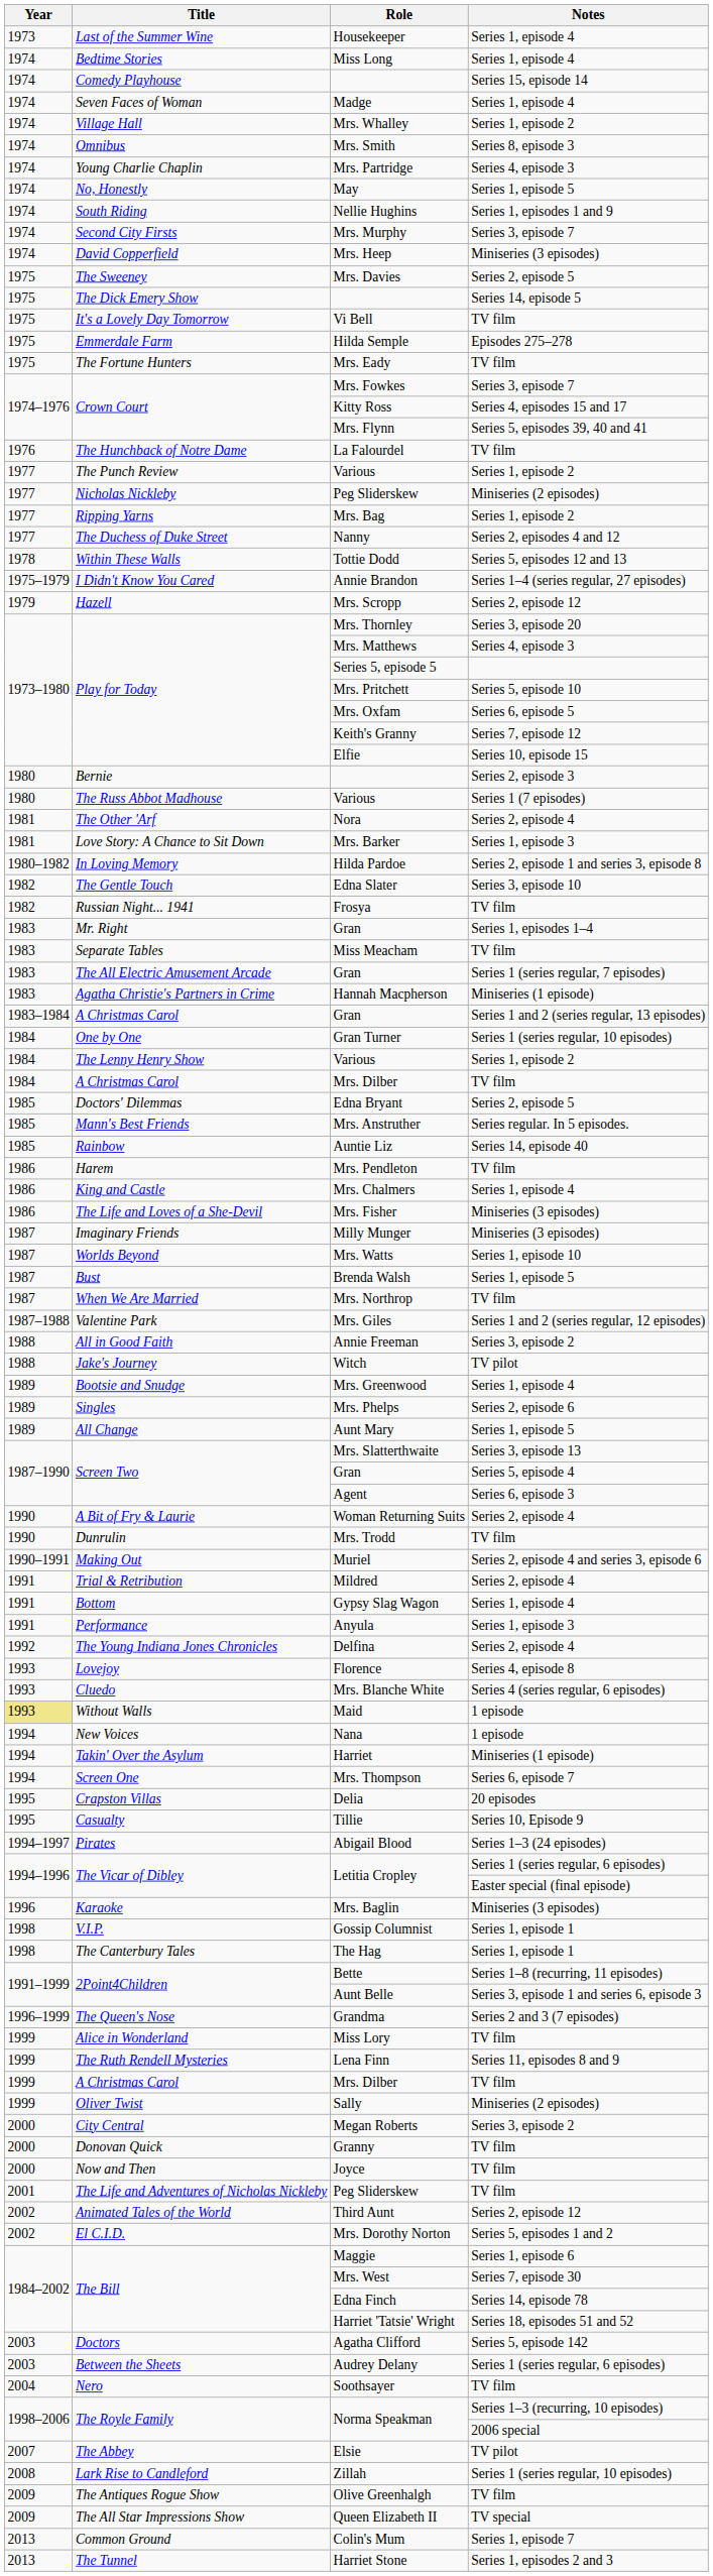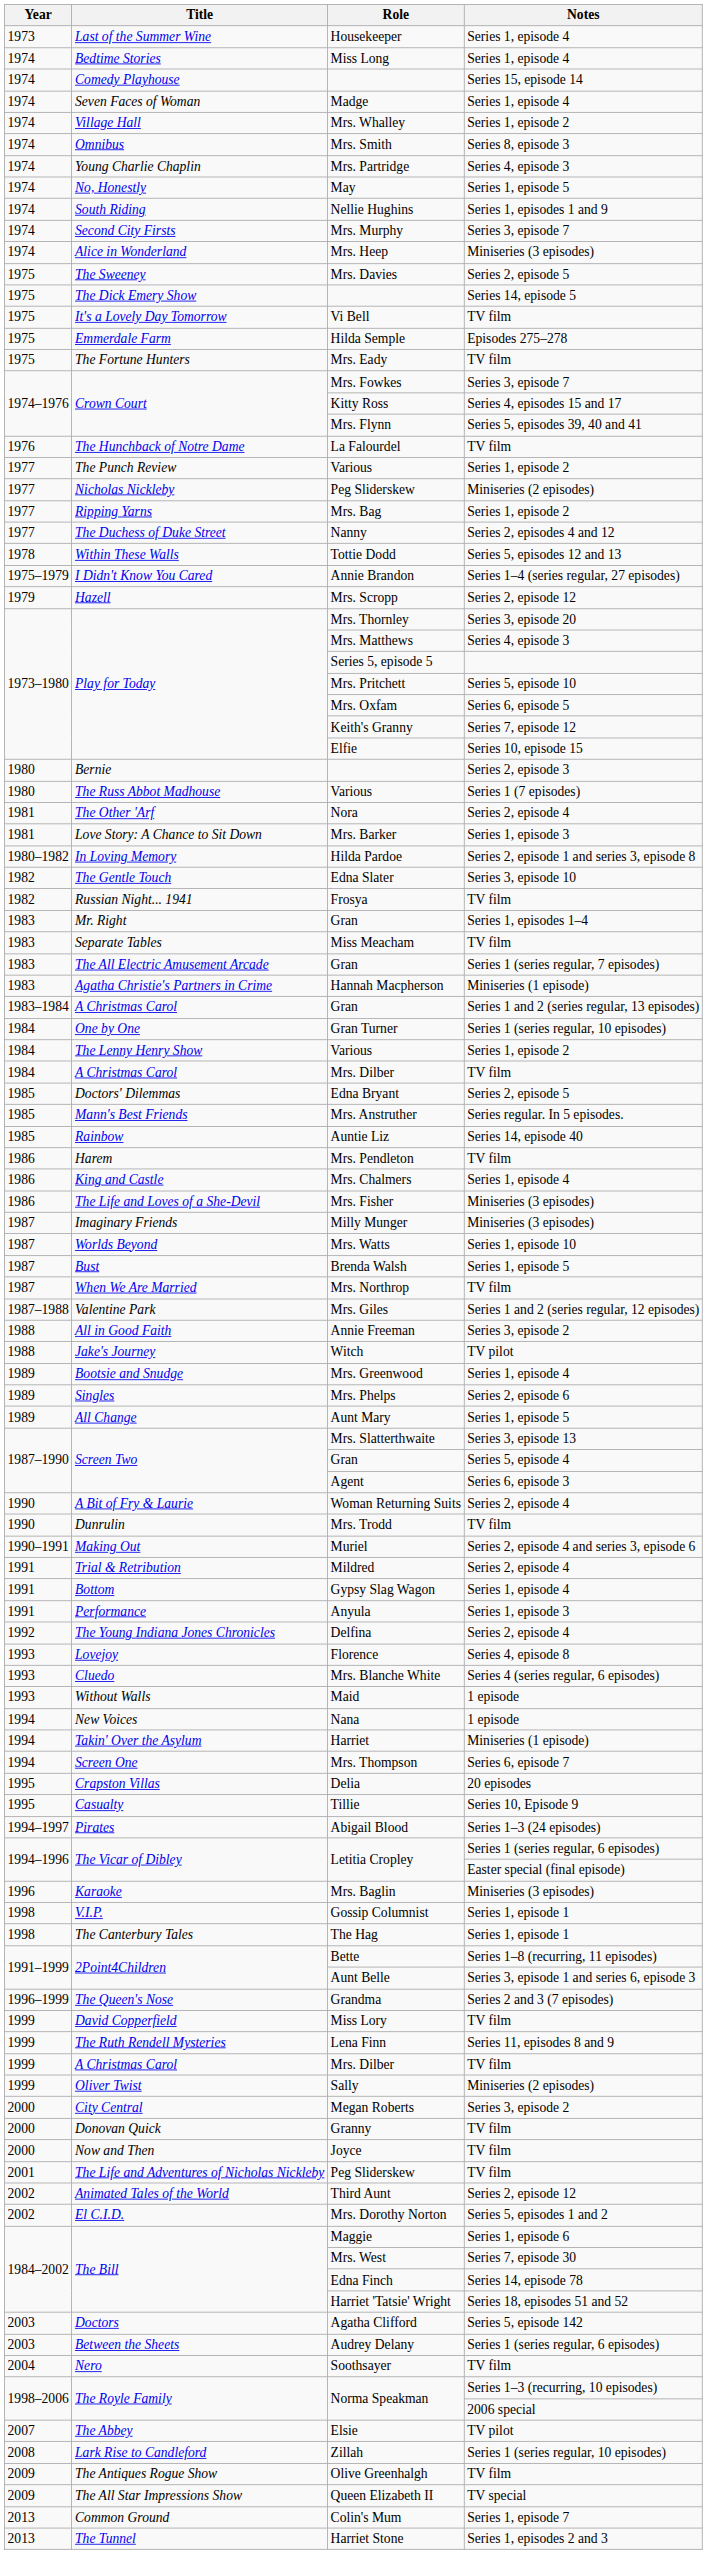 <table class="wikitable sortable">
 <tr>
 <th>Year</th>
 <th>Title</th>
 <th>Role</th>
 <th>Notes</th>
 </tr>
 <tr>
 <td>1973</td>
 <td><em><a href='#'>Last of the Summer Wine</a></em></td>
 <td>Housekeeper</td>
 <td>Series 1, episode 4</td>
 </tr>
 <tr>
 <td>1974</td>
 <td><em><a href='#'>Bedtime Stories</a></em></td>
 <td>Miss Long</td>
 <td>Series 1, episode 4</td>
 </tr>
 <tr>
 <td>1974</td>
 <td><em><a href='#'>Comedy Playhouse</a></em></td>
 <td></td>
 <td>Series 15, episode 14</td>
 </tr>
 <tr>
 <td>1974</td>
 <td><em>Seven Faces of Woman</em></td>
 <td>Madge</td>
 <td>Series 1, episode 4</td>
 </tr>
 <tr>
 <td>1974</td>
 <td><em><a href='#'>Village Hall</a></em></td>
 <td>Mrs. Whalley</td>
 <td>Series 1, episode 2</td>
 </tr>
 <tr>
 <td>1974</td>
 <td><em><a href='#'>Omnibus</a></em></td>
 <td>Mrs. Smith</td>
 <td>Series 8, episode 3</td>
 </tr>
 <tr>
 <td>1974</td>
 <td><em>Young Charlie Chaplin</em></td>
 <td>Mrs. Partridge</td>
 <td>Series 4, episode 3</td>
 </tr>
 <tr>
 <td>1974</td>
 <td><em><a href='#'>No, Honestly</a></em></td>
 <td>May</td>
 <td>Series 1, episode 5</td>
 </tr>
 <tr>
 <td>1974</td>
 <td><em><a href='#'>South Riding</a></em></td>
 <td>Nellie Hughins</td>
 <td>Series 1, episodes 1 and 9</td>
 </tr>
 <tr>
 <td>1974</td>
 <td><em><a href='#'>Second City Firsts</a></em></td>
 <td>Mrs. Murphy</td>
 <td>Series 3, episode 7</td>
 </tr>
 <tr>
 <td>1974</td>
-<td><em><a href='#'>David Copperfield</a></em></td>
+<td><em><a href='#'>Alice in Wonderland</a></em></td>
 <td>Mrs. Heep</td>
 <td>Miniseries (3 episodes)</td>
 </tr>
 <tr>
 <td>1975</td>
 <td><em><a href='#'>The Sweeney</a></em></td>
 <td>Mrs. Davies</td>
 <td>Series 2, episode 5</td>
 </tr>
 <tr>
 <td>1975</td>
 <td><em><a href='#'>The Dick Emery Show</a></em></td>
 <td></td>
 <td>Series 14, episode 5</td>
 </tr>
 <tr>
 <td>1975</td>
 <td><em><a href='#'>It's a Lovely Day Tomorrow</a></em></td>
 <td>Vi Bell</td>
 <td>TV film</td>
 </tr>
 <tr>
 <td>1975</td>
 <td><em><a href='#'>Emmerdale Farm</a></em></td>
 <td>Hilda Semple</td>
 <td>Episodes 275–278</td>
 </tr>
 <tr>
 <td>1975</td>
 <td><em>The Fortune Hunters</em></td>
 <td>Mrs. Eady</td>
 <td>TV film</td>
 </tr>
 <tr>
 <td rowspan="3">1974–1976</td>
 <td rowspan="3"><em><a href='#'>Crown Court</a></em></td>
 <td>Mrs. Fowkes</td>
 <td>Series 3, episode 7</td>
 </tr>
 <tr>
 <td>Kitty Ross</td>
 <td>Series 4, episodes 15 and 17</td>
 </tr>
 <tr>
 <td>Mrs. Flynn</td>
 <td>Series 5, episodes 39, 40 and 41</td>
 </tr>
 <tr>
 <td>1976</td>
 <td><em><a href='#'>The Hunchback of Notre Dame</a></em></td>
 <td>La Falourdel</td>
 <td>TV film</td>
 </tr>
 <tr>
 <td>1977</td>
 <td><em>The Punch Review</em></td>
 <td>Various</td>
 <td>Series 1, episode 2</td>
 </tr>
 <tr>
 <td>1977</td>
 <td><em><a href='#'>Nicholas Nickleby</a></em></td>
 <td>Peg Sliderskew</td>
 <td>Miniseries (2 episodes)</td>
 </tr>
 <tr>
 <td>1977</td>
 <td><em><a href='#'>Ripping Yarns</a></em></td>
 <td>Mrs. Bag</td>
 <td>Series 1, episode 2</td>
 </tr>
 <tr>
 <td>1977</td>
 <td><em><a href='#'>The Duchess of Duke Street</a></em></td>
 <td>Nanny</td>
 <td>Series 2, episodes 4 and 12</td>
 </tr>
 <tr>
 <td>1978</td>
 <td><em><a href='#'>Within These Walls</a></em></td>
 <td>Tottie Dodd</td>
 <td>Series 5, episodes 12 and 13</td>
 </tr>
 <tr>
 <td>1975–1979</td>
 <td><em><a href='#'>I Didn't Know You Cared</a></em></td>
 <td>Annie Brandon</td>
 <td>Series 1–4 (series regular, 27 episodes)</td>
 </tr>
 <tr>
 <td>1979</td>
 <td><em><a href='#'>Hazell</a></em></td>
 <td>Mrs. Scropp</td>
 <td>Series 2, episode 12</td>
 </tr>
 <tr>
 <td rowspan="7">1973–1980</td>
 <td rowspan="7"><em><a href='#'>Play for Today</a></em></td>
 <td>Mrs. Thornley</td>
 <td>Series 3, episode 20</td>
 </tr>
 <tr>
 <td>Mrs. Matthews</td>
 <td>Series 4, episode 3</td>
 </tr>
 <tr | >
 <td>Series 5, episode 5</td>
 </tr>
 <tr>
 <td>Mrs. Pritchett</td>
 <td>Series 5, episode 10</td>
 </tr>
 <tr>
 <td>Mrs. Oxfam</td>
 <td>Series 6, episode 5</td>
 </tr>
 <tr>
 <td>Keith's Granny</td>
 <td>Series 7, episode 12</td>
 </tr>
 <tr>
 <td>Elfie</td>
 <td>Series 10, episode 15</td>
 </tr>
 <tr>
 <td>1980</td>
 <td><em>Bernie</em></td>
 <td></td>
 <td>Series 2, episode 3</td>
 </tr>
 <tr>
 <td>1980</td>
 <td><em><a href='#'>The Russ Abbot Madhouse</a></em></td>
 <td>Various</td>
 <td>Series 1 (7 episodes)</td>
 </tr>
 <tr>
 <td>1981</td>
 <td><em><a href='#'>The Other 'Arf</a></em></td>
 <td>Nora</td>
 <td>Series 2, episode 4</td>
 </tr>
 <tr>
 <td>1981</td>
 <td><em>Love Story: A Chance to Sit Down</em></td>
 <td>Mrs. Barker</td>
 <td>Series 1, episode 3</td>
 </tr>
 <tr>
 <td>1980–1982</td>
 <td><em><a href='#'>In Loving Memory</a></em></td>
 <td>Hilda Pardoe</td>
 <td>Series 2, episode 1 and series 3, episode 8</td>
 </tr>
 <tr>
 <td>1982</td>
 <td><em><a href='#'>The Gentle Touch</a></em></td>
 <td>Edna Slater</td>
 <td>Series 3, episode 10</td>
 </tr>
 <tr>
 <td>1982</td>
 <td><em>Russian Night... 1941</em></td>
 <td>Frosya</td>
 <td>TV film</td>
 </tr>
 <tr>
 <td>1983</td>
 <td><em>Mr. Right</em></td>
 <td>Gran</td>
 <td>Series 1, episodes 1–4</td>
 </tr>
 <tr>
 <td>1983</td>
 <td><em>Separate Tables</em></td>
 <td>Miss Meacham</td>
 <td>TV film</td>
 </tr>
 <tr>
 <td>1983</td>
 <td><em><a href='#'>The All Electric Amusement Arcade</a></em></td>
 <td>Gran</td>
 <td>Series 1 (series regular, 7 episodes)</td>
 </tr>
 <tr>
 <td>1983</td>
 <td><em><a href='#'>Agatha Christie's Partners in Crime</a></em></td>
 <td>Hannah Macpherson</td>
 <td>Miniseries (1 episode)</td>
 </tr>
 <tr>
 <td>1983–1984</td>
 <td><em><a href='#'>A Christmas Carol</a></em></td>
 <td>Gran</td>
 <td>Series 1 and 2 (series regular, 13 episodes)</td>
 </tr>
 <tr>
 <td>1984</td>
 <td><em><a href='#'>One by One</a></em></td>
 <td>Gran Turner</td>
 <td>Series 1 (series regular, 10 episodes)</td>
 </tr>
 <tr>
 <td>1984</td>
 <td><em><a href='#'>The Lenny Henry Show</a></em></td>
 <td>Various</td>
 <td>Series 1, episode 2</td>
 </tr>
 <tr>
 <td>1984</td>
 <td><em><a href='#'>A Christmas Carol</a></em></td>
 <td>Mrs. Dilber</td>
 <td>TV film</td>
 </tr>
 <tr>
 <td>1985</td>
 <td><em>Doctors' Dilemmas</em></td>
 <td>Edna Bryant</td>
 <td>Series 2, episode 5</td>
 </tr>
 <tr>
 <td>1985</td>
 <td><em><a href='#'>Mann's Best Friends</a></em></td>
 <td>Mrs. Anstruther</td>
 <td>Series regular. In 5 episodes.</td>
 </tr>
 <tr>
 <td>1985</td>
 <td><em><a href='#'>Rainbow</a></em></td>
 <td>Auntie Liz</td>
 <td>Series 14, episode 40</td>
 </tr>
 <tr>
 <td>1986</td>
 <td><em>Harem</em></td>
 <td>Mrs. Pendleton</td>
 <td>TV film</td>
 </tr>
 <tr>
 <td>1986</td>
 <td><em><a href='#'>King and Castle</a></em></td>
 <td>Mrs. Chalmers</td>
 <td>Series 1, episode 4</td>
 </tr>
 <tr>
 <td>1986</td>
 <td><em><a href='#'>The Life and Loves of a She-Devil</a></em></td>
 <td>Mrs. Fisher</td>
 <td>Miniseries (3 episodes)</td>
 </tr>
 <tr>
 <td>1987</td>
 <td><em>Imaginary Friends</em></td>
 <td>Milly Munger</td>
 <td>Miniseries (3 episodes)</td>
 </tr>
 <tr>
 <td>1987</td>
 <td><em><a href='#'>Worlds Beyond</a></em></td>
 <td>Mrs. Watts</td>
 <td>Series 1, episode 10</td>
 </tr>
 <tr>
 <td>1987</td>
 <td><em><a href='#'>Bust</a></em></td>
 <td>Brenda Walsh</td>
 <td>Series 1, episode 5</td>
 </tr>
 <tr>
 <td>1987</td>
 <td><em><a href='#'>When We Are Married</a></em></td>
 <td>Mrs. Northrop</td>
 <td>TV film</td>
 </tr>
 <tr>
 <td>1987–1988</td>
 <td><em>Valentine Park</em></td>
 <td>Mrs. Giles</td>
 <td>Series 1 and 2 (series regular, 12 episodes)</td>
 </tr>
 <tr>
 <td>1988</td>
 <td><em><a href='#'>All in Good Faith</a></em></td>
 <td>Annie Freeman</td>
 <td>Series 3, episode 2</td>
 </tr>
 <tr>
 <td>1988</td>
 <td><em><a href='#'>Jake's Journey</a></em></td>
 <td>Witch</td>
 <td>TV pilot</td>
 </tr>
 <tr>
 <td>1989</td>
 <td><em><a href='#'>Bootsie and Snudge</a></em></td>
 <td>Mrs. Greenwood</td>
 <td>Series 1, episode 4</td>
 </tr>
 <tr>
 <td>1989</td>
 <td><em><a href='#'>Singles</a></em></td>
 <td>Mrs. Phelps</td>
 <td>Series 2, episode 6</td>
 </tr>
 <tr>
 <td>1989</td>
 <td><em><a href='#'>All Change</a></em></td>
 <td>Aunt Mary</td>
 <td>Series 1, episode 5</td>
 </tr>
 <tr>
 <td rowspan="3">1987–1990</td>
 <td rowspan="3"><em><a href='#'>Screen Two</a></em></td>
 <td>Mrs. Slatterthwaite</td>
 <td>Series 3, episode 13</td>
 </tr>
 <tr>
 <td>Gran</td>
 <td>Series 5, episode 4</td>
 </tr>
 <tr>
 <td>Agent</td>
 <td>Series 6, episode 3</td>
 </tr>
 <tr>
 <td>1990</td>
 <td><em><a href='#'>A Bit of Fry & Laurie</a></em></td>
 <td>Woman Returning Suits</td>
 <td>Series 2, episode 4</td>
 </tr>
 <tr>
 <td>1990</td>
 <td><em>Dunrulin</em></td>
 <td>Mrs. Trodd</td>
 <td>TV film</td>
 </tr>
 <tr>
 <td>1990–1991</td>
 <td><em><a href='#'>Making Out</a></em></td>
 <td>Muriel</td>
 <td>Series 2, episode 4 and series 3, episode 6</td>
 </tr>
 <tr>
 <td>1991</td>
 <td><em><a href='#'>Trial & Retribution</a></em></td>
 <td>Mildred</td>
 <td>Series 2, episode 4</td>
 </tr>
 <tr>
 <td>1991</td>
 <td><em><a href='#'>Bottom</a></em></td>
 <td>Gypsy Slag Wagon</td>
 <td>Series 1, episode 4</td>
 </tr>
 <tr>
 <td>1991</td>
 <td><em><a href='#'>Performance</a></em></td>
 <td>Anyula</td>
 <td>Series 1, episode 3</td>
 </tr>
 <tr>
 <td>1992</td>
 <td><em><a href='#'>The Young Indiana Jones Chronicles</a></em></td>
 <td>Delfina</td>
 <td>Series 2, episode 4</td>
 </tr>
 <tr>
 <td>1993</td>
 <td><em><a href='#'>Lovejoy</a></em></td>
 <td>Florence</td>
 <td>Series 4, episode 8</td>
 </tr>
 <tr>
 <td>1993</td>
 <td><em><a href='#'>Cluedo</a></em></td>
 <td>Mrs. Blanche White</td>
 <td>Series 4 (series regular, 6 episodes)</td>
 </tr>
 <tr>
-<td style="background: khaki;">1993</td>
+<td>1993</td>
 <td><em>Without Walls</em></td>
 <td>Maid</td>
 <td>1 episode</td>
 </tr>
 <tr>
 <td>1994</td>
 <td><em>New Voices</em></td>
 <td>Nana</td>
 <td>1 episode</td>
 </tr>
 <tr>
 <td>1994</td>
 <td><em><a href='#'>Takin' Over the Asylum</a></em></td>
 <td>Harriet</td>
 <td>Miniseries (1 episode)</td>
 </tr>
 <tr>
 <td>1994</td>
 <td><em><a href='#'>Screen One</a></em></td>
 <td>Mrs. Thompson</td>
 <td>Series 6, episode 7</td>
 </tr>
 <tr>
 <td>1995</td>
 <td><em><a href='#'>Crapston Villas</a></em></td>
 <td>Delia </td>
 <td>20 episodes</td>
 </tr>
 <tr>
 <td>1995</td>
 <td><em><a href='#'>Casualty</a></em></td>
 <td>Tillie</td>
 <td>Series 10, Episode 9</td>
 </tr>
 <tr>
 <td>1994–1997</td>
 <td><em><a href='#'>Pirates</a></em></td>
 <td>Abigail Blood</td>
 <td>Series 1–3 (24 episodes)</td>
 </tr>
 <tr>
 <td rowspan="2">1994–1996</td>
 <td rowspan="2"><em><a href='#'>The Vicar of Dibley</a></em></td>
 <td rowspan="2">Letitia Cropley</td>
 <td>Series 1 (series regular, 6 episodes)</td>
 </tr>
 <tr>
 <td>Easter special (final episode)</td>
 </tr>
 <tr>
 <td>1996</td>
 <td><em><a href='#'>Karaoke</a></em></td>
 <td>Mrs. Baglin</td>
 <td>Miniseries (3 episodes)</td>
 </tr>
 <tr>
 <td>1998</td>
 <td><em><a href='#'>V.I.P.</a></em></td>
 <td>Gossip Columnist</td>
 <td>Series 1, episode 1</td>
 </tr>
 <tr>
 <td>1998</td>
 <td><em>The Canterbury Tales</em></td>
 <td>The Hag</td>
 <td>Series 1, episode 1</td>
 </tr>
 <tr>
 <td rowspan="2">1991–1999</td>
 <td rowspan="2"><em><a href='#'>2Point4Children</a></em></td>
 <td>Bette</td>
 <td>Series 1–8 (recurring, 11 episodes)</td>
 </tr>
 <tr>
 <td>Aunt Belle</td>
 <td>Series 3, episode 1 and series 6, episode 3</td>
 </tr>
 <tr>
 <td>1996–1999</td>
 <td><em><a href='#'>The Queen's Nose</a></em></td>
 <td>Grandma</td>
 <td>Series 2 and 3 (7 episodes)</td>
 </tr>
 <tr>
 <td>1999</td>
-<td><em><a href='#'>Alice in Wonderland</a></em></td>
+<td><em><a href='#'>David Copperfield</a></em></td>
 <td>Miss Lory</td>
 <td>TV film</td>
 </tr>
 <tr>
 <td>1999</td>
 <td><em><a href='#'>The Ruth Rendell Mysteries</a></em></td>
 <td>Lena Finn</td>
 <td>Series 11, episodes 8 and 9</td>
 </tr>
 <tr>
 <td>1999</td>
 <td><em><a href='#'>A Christmas Carol</a></em></td>
 <td>Mrs. Dilber</td>
 <td>TV film</td>
 </tr>
 <tr>
 <td>1999</td>
 <td><em><a href='#'>Oliver Twist</a></em></td>
 <td>Sally</td>
 <td>Miniseries (2 episodes)</td>
 </tr>
 <tr>
 <td>2000</td>
 <td><em><a href='#'>City Central</a></em></td>
 <td>Megan Roberts</td>
 <td>Series 3, episode 2</td>
 </tr>
 <tr>
 <td>2000</td>
 <td><em>Donovan Quick</em></td>
 <td>Granny</td>
 <td>TV film</td>
 </tr>
 <tr>
 <td>2000</td>
 <td><em>Now and Then</em></td>
 <td>Joyce</td>
 <td>TV film</td>
 </tr>
 <tr>
 <td>2001</td>
 <td><em><a href='#'>The Life and Adventures of Nicholas Nickleby</a></em></td>
 <td>Peg Sliderskew</td>
 <td>TV film</td>
 </tr>
 <tr>
 <td>2002</td>
 <td><em><a href='#'>Animated Tales of the World</a></em></td>
 <td>Third Aunt</td>
 <td>Series 2, episode 12</td>
 </tr>
 <tr>
 <td>2002</td>
 <td><em><a href='#'>El C.I.D.</a></em></td>
 <td>Mrs. Dorothy Norton</td>
 <td>Series 5, episodes 1 and 2</td>
 </tr>
 <tr>
 <td rowspan="4">1984–2002</td>
 <td rowspan="4"><em><a href='#'>The Bill</a></em></td>
 <td>Maggie</td>
 <td>Series 1, episode 6</td>
 </tr>
 <tr>
 <td>Mrs. West</td>
 <td>Series 7, episode 30</td>
 </tr>
 <tr>
 <td>Edna Finch</td>
 <td>Series 14, episode 78</td>
 </tr>
 <tr>
 <td>Harriet 'Tatsie' Wright</td>
 <td>Series 18, episodes 51 and 52</td>
 </tr>
 <tr>
 <td>2003</td>
 <td><em><a href='#'>Doctors</a></em></td>
 <td>Agatha Clifford</td>
 <td>Series 5, episode 142</td>
 </tr>
 <tr>
 <td>2003</td>
 <td><em><a href='#'>Between the Sheets</a></em></td>
 <td>Audrey Delany</td>
 <td>Series 1 (series regular, 6 episodes)</td>
 </tr>
 <tr>
 <td>2004</td>
 <td><em><a href='#'>Nero</a></em></td>
 <td>Soothsayer</td>
 <td>TV film</td>
 </tr>
 <tr>
 <td rowspan="2">1998–2006</td>
 <td rowspan="2"><em><a href='#'>The Royle Family</a></em></td>
 <td rowspan="2">Norma Speakman</td>
 <td>Series 1–3 (recurring, 10 episodes)</td>
 </tr>
 <tr>
 <td>2006 special</td>
 </tr>
 <tr>
 <td>2007</td>
 <td><em><a href='#'>The Abbey</a></em></td>
 <td>Elsie</td>
 <td>TV pilot</td>
 </tr>
 <tr>
 <td>2008</td>
 <td><em><a href='#'>Lark Rise to Candleford</a></em></td>
 <td>Zillah</td>
 <td>Series 1 (series regular, 10 episodes)</td>
 </tr>
 <tr>
 <td>2009</td>
 <td><em>The Antiques Rogue Show</em></td>
 <td>Olive Greenhalgh</td>
 <td>TV film</td>
 </tr>
 <tr>
 <td>2009</td>
 <td><em>The All Star Impressions Show</em></td>
 <td>Queen Elizabeth II</td>
 <td>TV special</td>
 </tr>
 <tr>
 <td>2013</td>
 <td><em>Common Ground</em></td>
 <td>Colin's Mum</td>
 <td>Series 1, episode 7</td>
 </tr>
 <tr>
 <td>2013</td>
 <td><em><a href='#'>The Tunnel</a></em></td>
 <td>Harriet Stone</td>
 <td>Series 1, episodes 2 and 3</td>
 </tr>
 </table>
